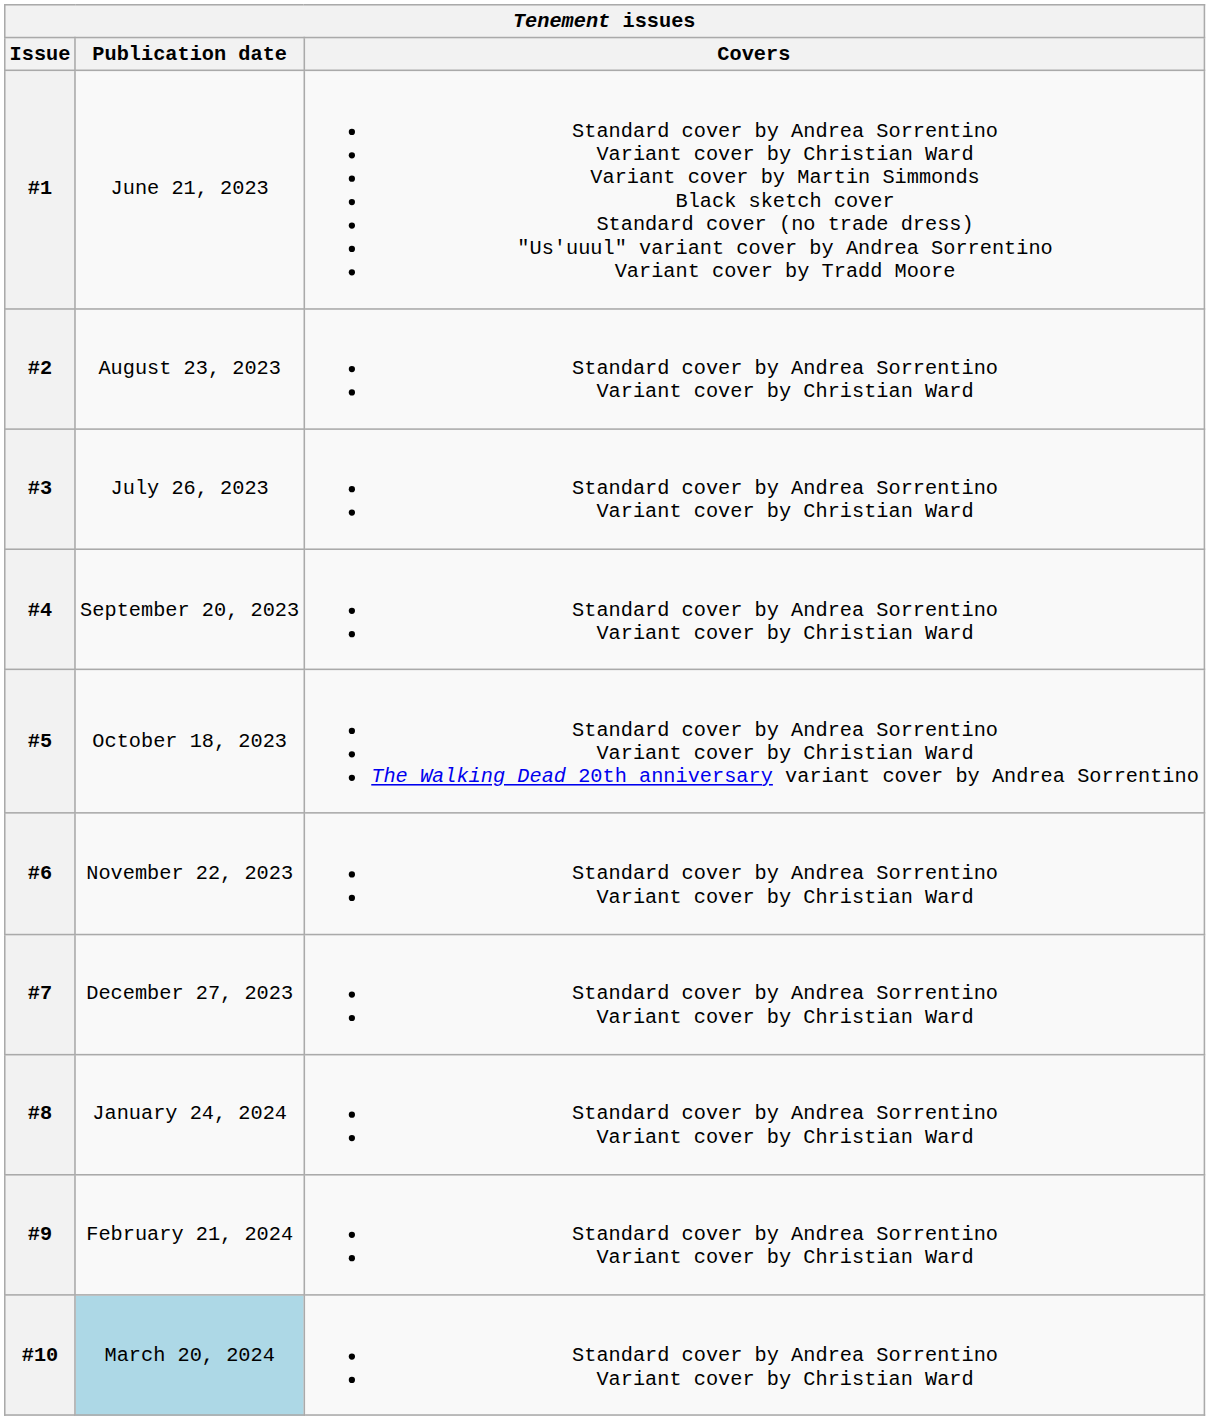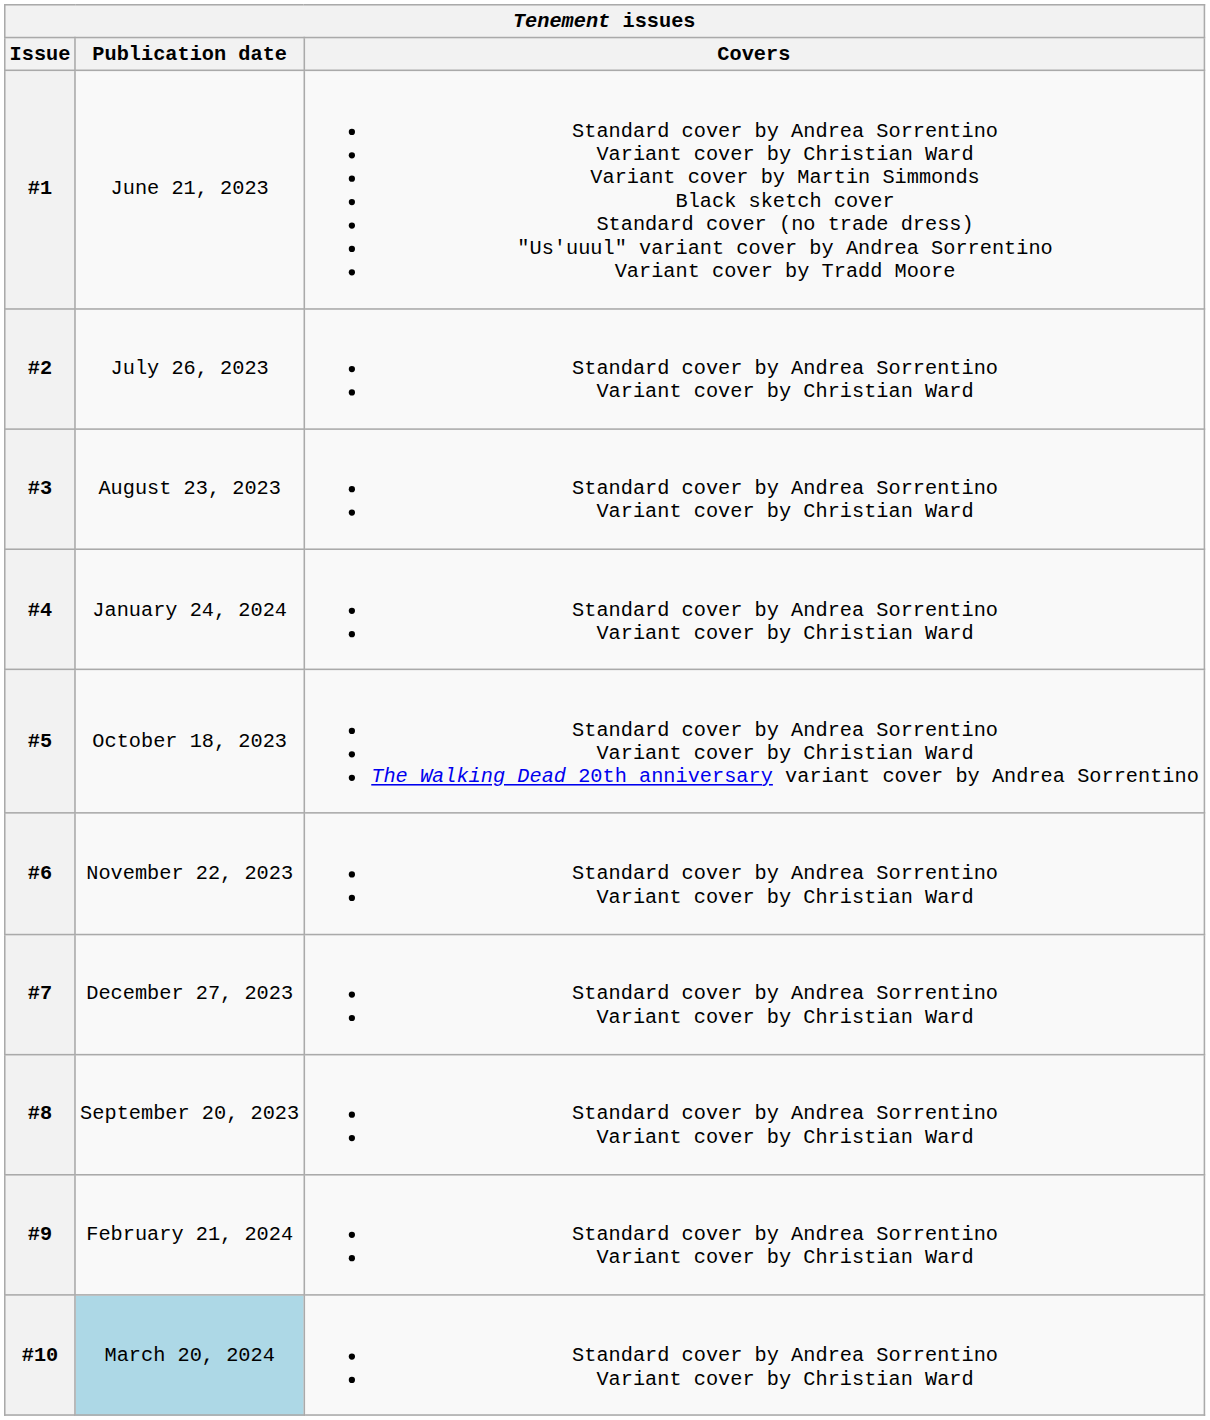 <table class="wikitable mw-collapsible mw-collapsed" style="text-align: center">
 <tr>
 <th colspan=3><em>Tenement</em> issues</th>
 </tr>
 <tr>
 <th>Issue</th>
 <th>Publication date</th>
 <th>Covers</th>
 </tr>
 <tr>
 <th>#1</th>
 <td>June 21, 2023</td>
 <td><br><ul><li>Standard cover by Andrea Sorrentino</li><li>Variant cover by Christian Ward</li><li>Variant cover by Martin Simmonds</li><li>Black sketch cover</li><li>Standard cover (no trade dress)</li><li>"Us'uuul" variant cover by Andrea Sorrentino</li><li>Variant cover by Tradd Moore</li></ul></td>
 </tr>
 <tr>
 <th>#2</th>
+<td>July 26, 2023</td>
+<td><br><ul><li>Standard cover by Andrea Sorrentino</li><li>Variant cover by Christian Ward</li></ul></td>
+</tr>
+<tr>
+<th>#3</th>
 <td>August 23, 2023</td>
 <td><br><ul><li>Standard cover by Andrea Sorrentino</li><li>Variant cover by Christian Ward</li></ul></td>
 </tr>
 <tr>
-<th>#3</th>
-<td>July 26, 2023</td>
-<td><br><ul><li>Standard cover by Andrea Sorrentino</li><li>Variant cover by Christian Ward</li></ul></td>
-</tr>
-<tr>
 <th>#4</th>
-<td>September 20, 2023</td>
+<td>January 24, 2024</td>
 <td><br><ul><li>Standard cover by Andrea Sorrentino</li><li>Variant cover by Christian Ward</li></ul></td>
 </tr>
 <tr>
 <th>#5</th>
 <td>October 18, 2023</td>
 <td><br><ul><li>Standard cover by Andrea Sorrentino</li><li>Variant cover by Christian Ward</li><li><a href='#'><em>The Walking Dead</em> 20th anniversary</a> variant cover by Andrea Sorrentino</li></ul></td>
 </tr>
 <tr>
 <th>#6</th>
 <td>November 22, 2023</td>
 <td><br><ul><li>Standard cover by Andrea Sorrentino</li><li>Variant cover by Christian Ward</li></ul></td>
 </tr>
 <tr>
 <th>#7</th>
 <td>December 27, 2023</td>
 <td><br><ul><li>Standard cover by Andrea Sorrentino</li><li>Variant cover by Christian Ward</li></ul></td>
 </tr>
 <tr>
 <th>#8</th>
-<td>January 24, 2024</td>
+<td>September 20, 2023</td>
 <td><br><ul><li>Standard cover by Andrea Sorrentino</li><li>Variant cover by Christian Ward</li></ul></td>
 </tr>
 <tr>
 <th>#9</th>
 <td>February 21, 2024</td>
 <td><br><ul><li>Standard cover by Andrea Sorrentino</li><li>Variant cover by Christian Ward</li></ul></td>
 </tr>
 <tr>
 <th>#10</th>
 <td style="background: lightblue;">March 20, 2024</td>
 <td><br><ul><li>Standard cover by Andrea Sorrentino</li><li>Variant cover by Christian Ward</li></ul></td>
 </tr>
 </table>
